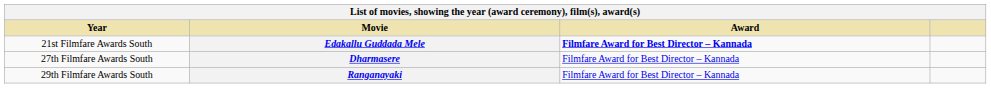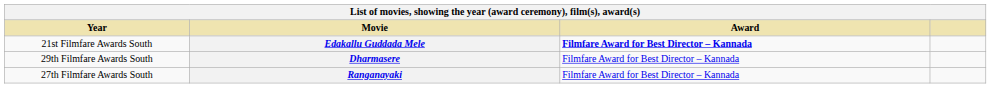 <table class="wikitable sortable plainrowheaders" style="width:100%">
 <tr>
 <th colspan="6">List of movies, showing the year (award ceremony), film(s), award(s)</th>
 </tr>
 <tr>
 <th scope="col" style="background-color:#EFE4B0;width:10%;">Year</th>
 <th scope="col" style="background-color:#EFE4B0;width:20%;">Movie</th>
 <th scope="col" style="background-color:#EFE4B0;width:20%;">Award</th>
 <th scope="col" style="background-color:#EFE4B0;width:3%" class="unsortable"></th>
 </tr>
 <tr>
 <td align="center">21st Filmfare Awards South</td>
 <th scope="row"><em><a href='#'>Edakallu Guddada Mele</a></em></th>
 <td><strong><a href='#'>Filmfare Award for Best Director – Kannada</a></strong></td>
 <td></td>
 </tr>
 <tr>
-<td align="center">27th Filmfare Awards South</td>
+<td align="center">29th Filmfare Awards South</td>
 <th scope="row"><em><a href='#'>Dharmasere</a></em></th>
 <td><a href='#'>Filmfare Award for Best Director – Kannada</a></td>
 <td></td>
 </tr>
 <tr>
-<td align="center">29th Filmfare Awards South</td>
+<td align="center">27th Filmfare Awards South</td>
 <th scope="row"><em><a href='#'>Ranganayaki</a></em></th>
 <td><a href='#'>Filmfare Award for Best Director – Kannada</a></td>
 <td></td>
 </tr>
 </table>
